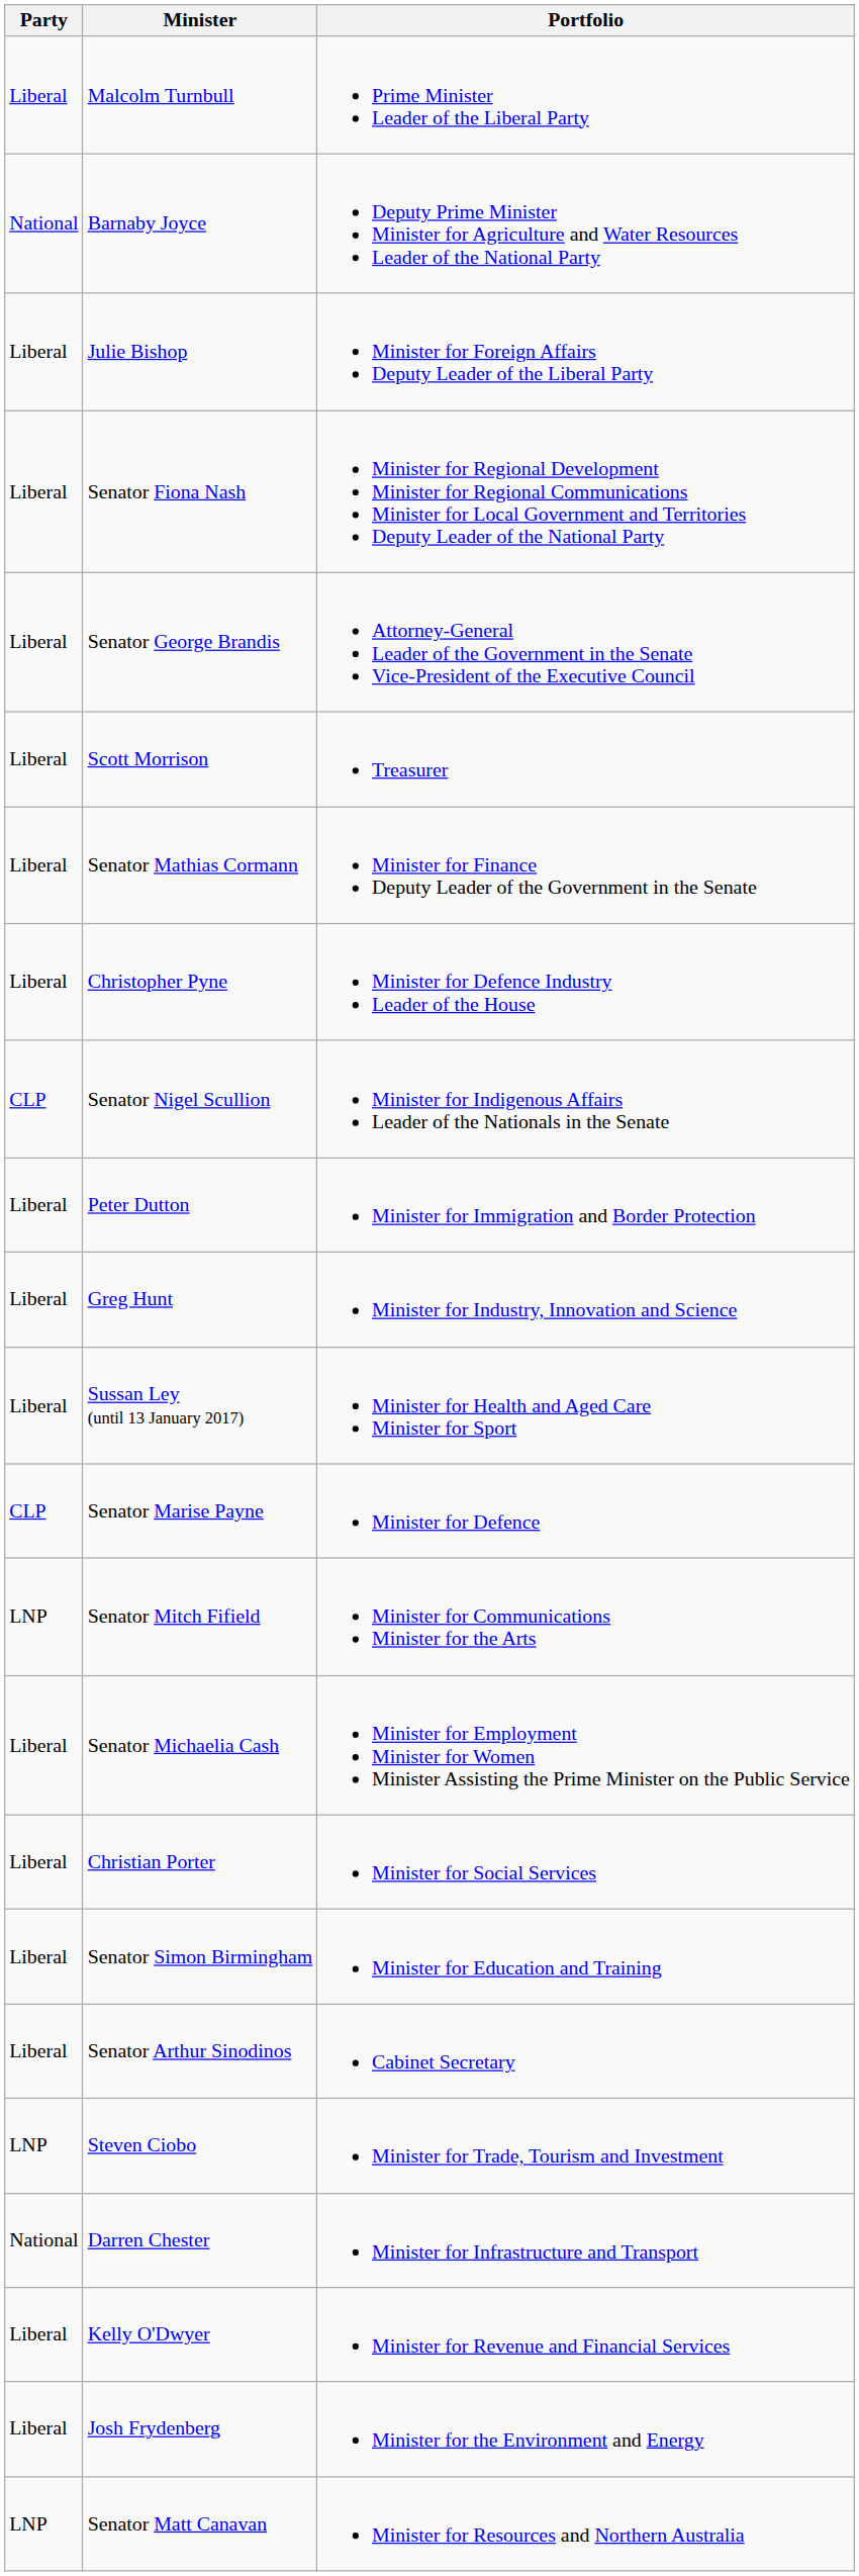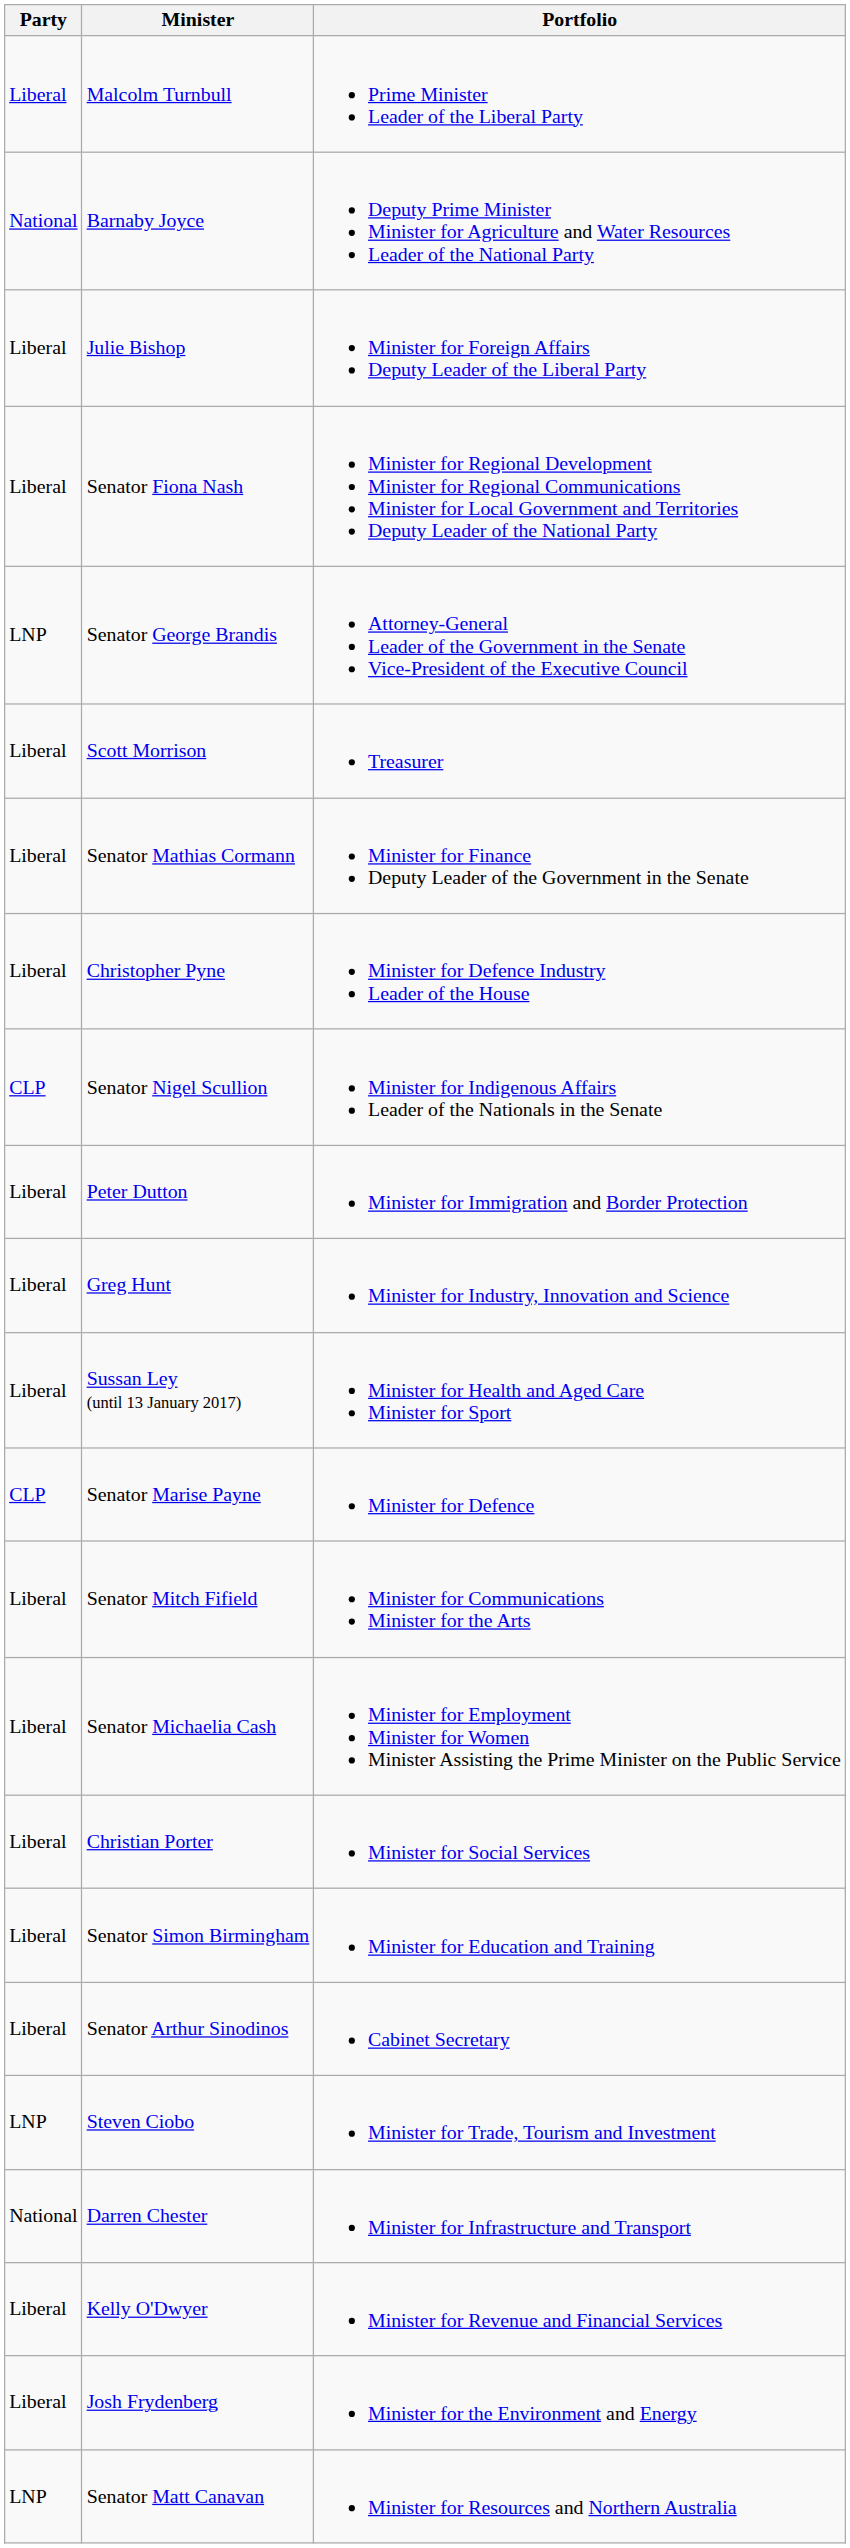 <table class="wikitable sortable">
 <tr>
 <th>Party</th>
 <th>Minister</th>
 <th>Portfolio</th>
 </tr>
 <tr>
 <td><a href='#'>Liberal</a></td>
 <td><a href='#'>Malcolm Turnbull</a> </td>
 <td><br><ul><li><a href='#'>Prime Minister</a></li><li><a href='#'>Leader of the Liberal Party</a></li></ul></td>
 </tr>
 <tr>
 <td><a href='#'>National</a></td>
 <td><a href='#'>Barnaby Joyce</a> </td>
 <td><br><ul><li><a href='#'>Deputy Prime Minister</a></li><li><a href='#'>Minister for Agriculture</a> and <a href='#'>Water Resources</a></li><li><a href='#'>Leader of the National Party</a></li></ul></td>
 </tr>
 <tr>
 <td>Liberal</td>
 <td><a href='#'>Julie Bishop</a> </td>
 <td><br><ul><li><a href='#'>Minister for Foreign Affairs</a></li><li><a href='#'>Deputy Leader of the Liberal Party</a></li></ul></td>
 </tr>
 <tr>
 <td>Liberal</td>
 <td>Senator <a href='#'>Fiona Nash</a></td>
 <td><br><ul><li><a href='#'>Minister for Regional Development</a></li><li><a href='#'>Minister for Regional Communications</a></li><li><a href='#'>Minister for Local Government and Territories</a></li><li><a href='#'>Deputy Leader of the National Party</a></li></ul></td>
 </tr>
 <tr>
-<td>Liberal</td>
+<td>LNP</td>
 <td>Senator <a href='#'>George Brandis</a> </td>
 <td><br><ul><li><a href='#'>Attorney-General</a></li><li><a href='#'>Leader of the Government in the Senate</a></li><li><a href='#'>Vice-President of the Executive Council</a></li></ul></td>
 </tr>
 <tr>
 <td>Liberal</td>
 <td><a href='#'>Scott Morrison</a> </td>
 <td><br><ul><li><a href='#'>Treasurer</a></li></ul></td>
 </tr>
 <tr>
 <td>Liberal</td>
 <td>Senator <a href='#'>Mathias Cormann</a></td>
 <td><br><ul><li><a href='#'>Minister for Finance</a></li><li>Deputy Leader of the Government in the Senate</li></ul></td>
 </tr>
 <tr>
 <td>Liberal</td>
 <td><a href='#'>Christopher Pyne</a> </td>
 <td><br><ul><li><a href='#'>Minister for Defence Industry</a></li><li><a href='#'>Leader of the House</a></li></ul></td>
 </tr>
 <tr>
 <td><a href='#'>CLP</a></td>
 <td>Senator <a href='#'>Nigel Scullion</a></td>
 <td><br><ul><li><a href='#'>Minister for Indigenous Affairs</a></li><li>Leader of the Nationals in the Senate</li></ul></td>
 </tr>
 <tr>
 <td>Liberal</td>
 <td><a href='#'>Peter Dutton</a> </td>
 <td><br><ul><li><a href='#'>Minister for Immigration</a> and <a href='#'>Border Protection</a></li></ul></td>
 </tr>
 <tr>
 <td>Liberal</td>
 <td><a href='#'>Greg Hunt</a> </td>
 <td><br><ul><li><a href='#'>Minister for Industry, Innovation and Science</a></li></ul></td>
 </tr>
 <tr>
 <td>Liberal</td>
 <td><a href='#'>Sussan Ley</a>   <br><small>(until 13 January 2017)</small></td>
 <td><br><ul><li><a href='#'>Minister for Health and Aged Care</a></li><li><a href='#'>Minister for Sport</a></li></ul></td>
 </tr>
 <tr>
 <td><a href='#'>CLP</a></td>
 <td>Senator <a href='#'>Marise Payne</a></td>
 <td><br><ul><li><a href='#'>Minister for Defence</a></li></ul></td>
 </tr>
 <tr>
-<td>LNP</td>
+<td>Liberal</td>
 <td>Senator <a href='#'>Mitch Fifield</a></td>
 <td><br><ul><li><a href='#'>Minister for Communications</a></li><li><a href='#'>Minister for the Arts</a></li></ul></td>
 </tr>
 <tr>
 <td>Liberal</td>
 <td>Senator <a href='#'>Michaelia Cash</a></td>
 <td><br><ul><li><a href='#'>Minister for Employment</a></li><li><a href='#'>Minister for Women</a></li><li>Minister Assisting the Prime Minister on the Public Service</li></ul></td>
 </tr>
 <tr>
 <td>Liberal</td>
 <td><a href='#'>Christian Porter</a> </td>
 <td><br><ul><li><a href='#'>Minister for Social Services</a></li></ul></td>
 </tr>
 <tr>
 <td>Liberal</td>
 <td>Senator <a href='#'>Simon Birmingham</a></td>
 <td><br><ul><li><a href='#'>Minister for Education and Training</a></li></ul></td>
 </tr>
 <tr>
 <td>Liberal</td>
 <td>Senator <a href='#'>Arthur Sinodinos</a> </td>
 <td><br><ul><li><a href='#'>Cabinet Secretary</a></li></ul></td>
 </tr>
 <tr>
 <td>LNP</td>
 <td><a href='#'>Steven Ciobo</a> </td>
 <td><br><ul><li><a href='#'>Minister for Trade, Tourism and Investment</a></li></ul></td>
 </tr>
 <tr>
 <td>National</td>
 <td><a href='#'>Darren Chester</a>  </td>
 <td><br><ul><li><a href='#'>Minister for Infrastructure and Transport</a></li></ul></td>
 </tr>
 <tr>
 <td>Liberal</td>
 <td><a href='#'>Kelly O'Dwyer</a> </td>
 <td><br><ul><li><a href='#'>Minister for Revenue and Financial Services</a></li></ul></td>
 </tr>
 <tr>
 <td>Liberal</td>
 <td><a href='#'>Josh Frydenberg</a> </td>
 <td><br><ul><li><a href='#'>Minister for the Environment</a> and <a href='#'>Energy</a></li></ul></td>
 </tr>
 <tr>
 <td>LNP</td>
 <td>Senator <a href='#'>Matt Canavan</a></td>
 <td><br><ul><li><a href='#'>Minister for Resources</a> and <a href='#'>Northern Australia</a></li></ul></td>
 </tr>
 </table>
